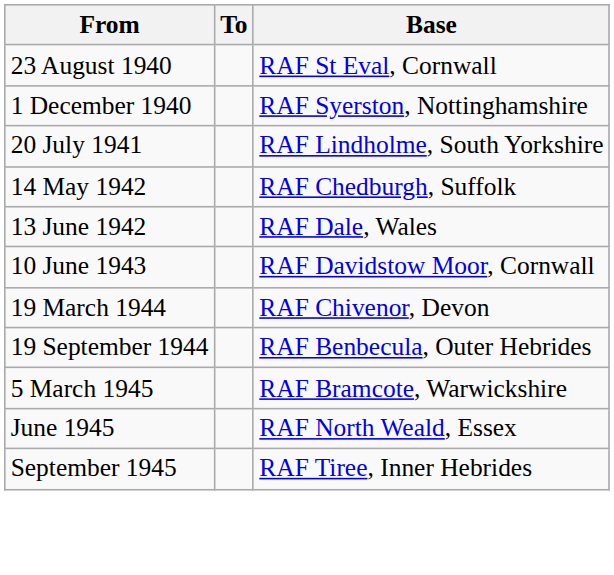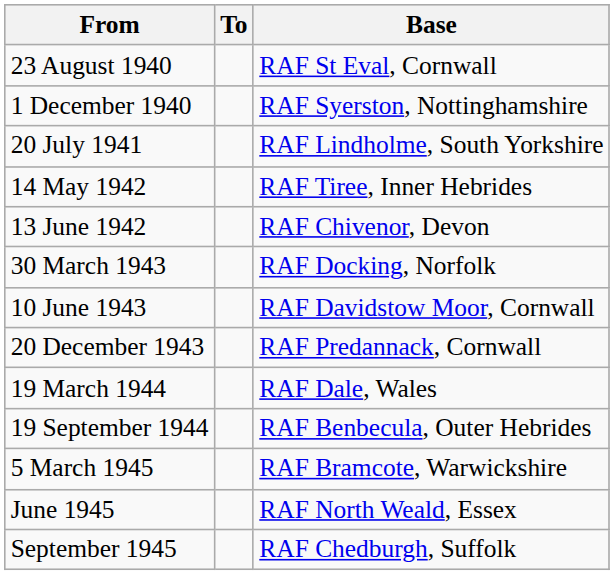 <table class="wikitable">
 <tr>
 <th>From</th>
 <th>To</th>
 <th>Base</th>
 </tr>
 <tr>
 <td>23 August 1940</td>
 <td></td>
 <td><a href='#'>RAF St Eval</a>, Cornwall</td>
 </tr>
 <tr>
 <td>1 December 1940</td>
 <td></td>
 <td><a href='#'>RAF Syerston</a>, Nottinghamshire</td>
 </tr>
 <tr>
 <td>20 July 1941</td>
 <td></td>
 <td><a href='#'>RAF Lindholme</a>, South Yorkshire</td>
 </tr>
 <tr>
 <td>14 May 1942</td>
 <td></td>
-<td><a href='#'>RAF Chedburgh</a>, Suffolk</td>
+<td><a href='#'>RAF Tiree</a>, Inner Hebrides</td>
 </tr>
 <tr>
 <td>13 June 1942</td>
 <td></td>
-<td><a href='#'>RAF Dale</a>, Wales</td>
+<td><a href='#'>RAF Chivenor</a>, Devon</td>
+</tr>
+<tr>
+<td>30 March 1943</td>
+<td></td>
+<td><a href='#'>RAF Docking</a>, Norfolk</td>
 </tr>
 <tr>
 <td>10 June 1943</td>
 <td></td>
 <td><a href='#'>RAF Davidstow Moor</a>, Cornwall</td>
 </tr>
 <tr>
+<td>20 December 1943</td>
+<td></td>
+<td><a href='#'>RAF Predannack</a>, Cornwall</td>
+</tr>
+<tr>
 <td>19 March 1944</td>
 <td></td>
-<td><a href='#'>RAF Chivenor</a>, Devon</td>
+<td><a href='#'>RAF Dale</a>, Wales</td>
 </tr>
 <tr>
 <td>19 September 1944</td>
 <td></td>
 <td><a href='#'>RAF Benbecula</a>, Outer Hebrides</td>
 </tr>
 <tr>
 <td>5 March 1945</td>
 <td></td>
 <td><a href='#'>RAF Bramcote</a>, Warwickshire</td>
 </tr>
 <tr>
 <td>June 1945</td>
 <td></td>
 <td><a href='#'>RAF North Weald</a>, Essex</td>
 </tr>
 <tr>
 <td>September 1945</td>
 <td></td>
-<td><a href='#'>RAF Tiree</a>, Inner Hebrides</td>
+<td><a href='#'>RAF Chedburgh</a>, Suffolk</td>
 </tr>
 </table>
